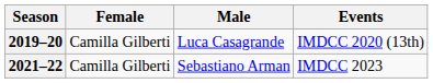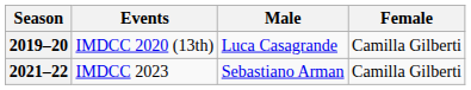 <table class="wikitable">
 <tr>
 <th scope="col">Season</th>
+<th scope="col">Events</th>
+<th scope="col">Male</th>
 <th scope="col">Female</th>
-<th scope="col">Male</th>
-<th scope="col">Events</th>
 </tr>
 <tr>
 <th scope="row">2019–20</th>
+<td><a href='#'>IMDCC 2020</a> (13th)</td>
+<td><a href='#'>Luca Casagrande</a></td>
 <td>Camilla Gilberti</td>
-<td><a href='#'>Luca Casagrande</a></td>
-<td><a href='#'>IMDCC 2020</a> (13th)</td>
 </tr>
 <tr>
 <th scope="row">2021–22</th>
+<td><a href='#'>IMDCC</a> 2023 </td>
+<td><a href='#'>Sebastiano Arman</a></td>
 <td>Camilla Gilberti</td>
-<td><a href='#'>Sebastiano Arman</a></td>
-<td><a href='#'>IMDCC</a> 2023 </td>
 </tr>
 </table>
